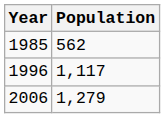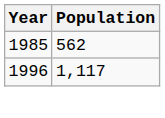 <table class="wikitable">
 <tr>
 <th>Year</th>
 <th>Population</th>
 </tr>
 <tr>
 <td>1985</td>
 <td>562</td>
 </tr>
 <tr>
 <td>1996</td>
 <td>1,117</td>
 </tr>
-<tr>
-<td>2006</td>
-<td>1,279</td>
-</tr>
 </table>
